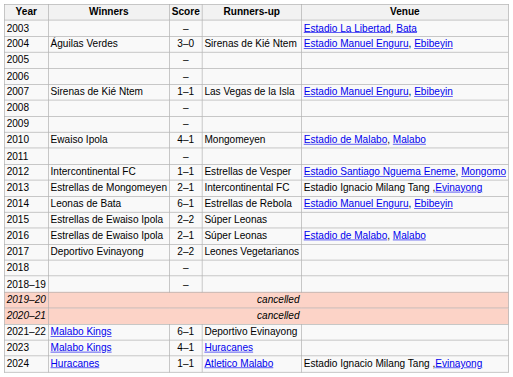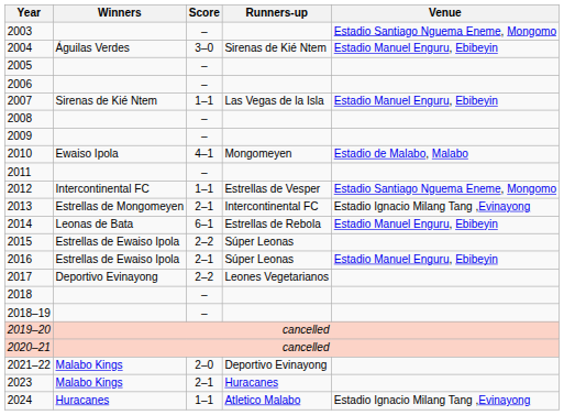 <table class="sortable wikitable">
 <tr>
 <th>Year</th>
 <th>Winners</th>
 <th>Score</th>
 <th>Runners-up</th>
 <th>Venue</th>
 </tr>
 <tr>
 <td>2003</td>
 <td></td>
 <td align=center>–</td>
 <td></td>
-<td><a href='#'>Estadio La Libertad</a>, <a href='#'>Bata</a></td>
+<td><a href='#'>Estadio Santiago Nguema Eneme</a>, <a href='#'>Mongomo</a></td>
 </tr>
 <tr>
 <td>2004</td>
 <td>Águilas Verdes</td>
 <td align=center>3–0</td>
 <td>Sirenas de Kié Ntem</td>
 <td><a href='#'>Estadio Manuel Enguru</a>, <a href='#'>Ebibeyin</a></td>
 </tr>
 <tr>
 <td>2005</td>
 <td></td>
 <td align=center>–</td>
 <td></td>
 <td></td>
 </tr>
 <tr>
 <td>2006</td>
 <td></td>
 <td align=center>–</td>
 <td></td>
 <td></td>
 </tr>
 <tr>
 <td>2007</td>
 <td>Sirenas de Kié Ntem</td>
 <td align=center>1–1 </td>
 <td>Las Vegas de la Isla</td>
 <td><a href='#'>Estadio Manuel Enguru</a>, <a href='#'>Ebibeyin</a></td>
 </tr>
 <tr>
 <td>2008</td>
 <td></td>
 <td align=center>–</td>
 <td></td>
 <td></td>
 </tr>
 <tr>
 <td>2009</td>
 <td></td>
 <td align=center>–</td>
 <td></td>
 <td></td>
 </tr>
 <tr>
 <td>2010</td>
 <td>Ewaiso Ipola</td>
 <td align=center>4–1</td>
 <td>Mongomeyen</td>
 <td><a href='#'>Estadio de Malabo</a>, <a href='#'>Malabo</a></td>
 </tr>
 <tr>
 <td>2011</td>
 <td></td>
 <td align=center>–</td>
 <td></td>
 <td></td>
 </tr>
 <tr>
 <td>2012</td>
 <td>Intercontinental FC</td>
 <td align=center>1–1 </td>
 <td>Estrellas de Vesper</td>
 <td><a href='#'>Estadio Santiago Nguema Eneme</a>, <a href='#'>Mongomo</a></td>
 </tr>
 <tr>
 <td>2013</td>
 <td>Estrellas de Mongomeyen</td>
 <td align=center>2–1</td>
 <td>Intercontinental FC</td>
 <td>Estadio Ignacio Milang Tang ,<a href='#'>Evinayong</a></td>
 </tr>
 <tr>
 <td>2014</td>
 <td>Leonas de Bata</td>
 <td align=center>6–1</td>
 <td>Estrellas de Rebola</td>
 <td><a href='#'>Estadio Manuel Enguru</a>, <a href='#'>Ebibeyin</a></td>
 </tr>
 <tr>
 <td>2015</td>
 <td>Estrellas de Ewaiso Ipola</td>
 <td align=center>2–2 </td>
 <td>Súper Leonas</td>
 <td></td>
 </tr>
 <tr>
 <td>2016</td>
 <td>Estrellas de Ewaiso Ipola</td>
 <td align=center>2–1</td>
 <td>Súper Leonas</td>
-<td><a href='#'>Estadio de Malabo</a>, <a href='#'>Malabo</a></td>
+<td><a href='#'>Estadio Manuel Enguru</a>, <a href='#'>Ebibeyin</a></td>
 </tr>
 <tr>
 <td>2017</td>
 <td>Deportivo Evinayong</td>
 <td align=center>2–2 </td>
 <td>Leones Vegetarianos</td>
 <td></td>
 </tr>
 <tr>
 <td>2018</td>
 <td></td>
 <td align=center>–</td>
 <td></td>
 <td></td>
 </tr>
 <tr>
 <td>2018–19</td>
 <td></td>
 <td align=center>–</td>
 <td></td>
 <td></td>
 </tr>
 <tr bgcolor=#fcd3c7>
 <td><em>2019–20</em></td>
 <td align=center colspan=4><em>cancelled</em></td>
 </tr>
 <tr bgcolor=#fcd3c7>
 <td><em>2020–21</em></td>
 <td align=center colspan=4><em>cancelled</em></td>
 </tr>
 <tr>
 <td>2021–22</td>
 <td><a href='#'>Malabo Kings</a></td>
-<td align=center>6–1</td>
+<td align=center>2–0</td>
 <td>Deportivo Evinayong</td>
 <td></td>
 </tr>
 <tr>
 <td>2023</td>
 <td><a href='#'>Malabo Kings</a></td>
-<td align=center>4–1</td>
+<td align=center>2–1</td>
 <td><a href='#'>Huracanes</a></td>
 <td></td>
 </tr>
 <tr>
 <td>2024</td>
 <td><a href='#'>Huracanes</a></td>
 <td align=center>1–1 </td>
 <td><a href='#'>Atletico Malabo</a></td>
 <td>Estadio Ignacio Milang Tang ,<a href='#'>Evinayong</a></td>
 </tr>
 </table>
